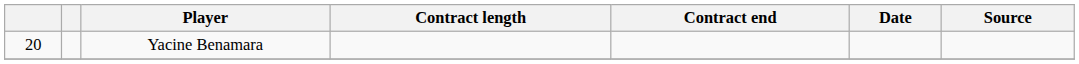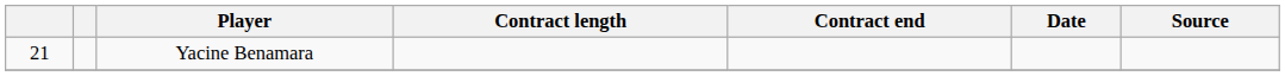 <table class="wikitable sortable" style="width:70%; text-align:center; font-size:85%; text-align:centre;">
 <tr>
 <th></th>
 <th></th>
 <th scope="col" style="width:200px;">Player</th>
 <th>Contract length</th>
 <th>Contract end</th>
 <th scope="col" style="width:70px;">Date</th>
 <th>Source</th>
 </tr>
 <tr>
-<td align=center>20</td>
+<td align=center>21</td>
 <td align=center></td>
 <td>Yacine Benamara</td>
 <td align=center></td>
 <td align=center></td>
 <td align=center></td>
 <td align=center></td>
 </tr>
 <tr>
 </tr>
 </table>
